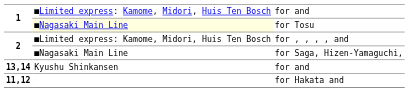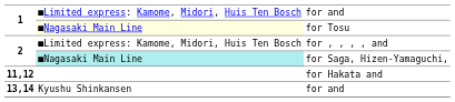 <table border="1" cellspacing="0" cellpadding="3" frame="hsides" rules="rows" style="margin-top:.4em;">
 <tr>
 <th rowspan="2">1</th>
 <td><span>■</span><a href='#'>Limited express</a>: <a href='#'>Kamome</a>, <a href='#'>Midori</a>, <a href='#'>Huis Ten Bosch</a></td>
 <td>for  and </td>
 </tr>
 <tr>
 <td style="background: lightyellow;"><span>■</span><a href='#'>Nagasaki Main Line</a></td>
 <td>for Tosu</td>
 </tr>
 <tr>
 <th rowspan="2">2</th>
 <td><span>■</span>Limited express: Kamome, Midori, Huis Ten Bosch</td>
 <td>for , , , , and </td>
 </tr>
 <tr>
-<td><span>■</span>Nagasaki Main Line</td>
+<td style="background: paleturquoise;"><span>■</span>Nagasaki Main Line</td>
 <td>for Saga, Hizen-Yamaguchi, </td>
+</tr>
+<tr>
+<th rowspan="1">11,12</th>
+<td></td>
+<td>for Hakata and </td>
 </tr>
 <tr>
 <th rowspan="1">13,14</th>
 <td> Kyushu Shinkansen</td>
 <td>for  and </td>
 </tr>
 <tr>
-<th rowspan="1">11,12</th>
-<td></td>
-<td>for Hakata and </td>
-</tr>
-<tr>
 </tr>
 </table>
